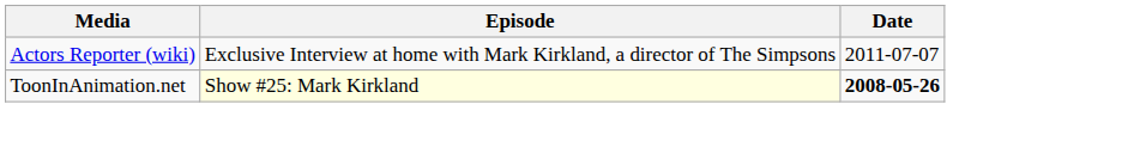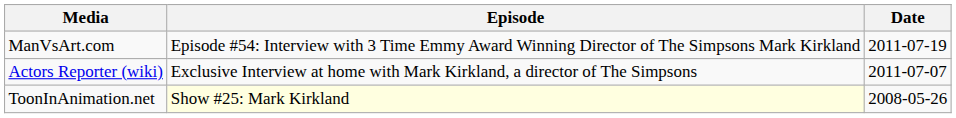 <table class="wikitable sortable">
 <tr>
 <th>Media</th>
 <th>Episode</th>
 <th>Date</th>
+</tr>
+<tr>
+<td> ManVsArt.com</td>
+<td>Episode #54: Interview with 3 Time Emmy Award Winning Director of The Simpsons Mark Kirkland</td>
+<td>2011-07-19</td>
 </tr>
 <tr>
 <td><a href='#'>Actors Reporter (wiki)</a> </td>
 <td>Exclusive Interview at home with Mark Kirkland, a director of The Simpsons</td>
 <td>2011-07-07</td>
 </tr>
 <tr>
 <td> ToonInAnimation.net</td>
 <td style="background: lightyellow;">Show #25: Mark Kirkland</td>
-<td><strong>2008-05-26</strong></td>
+<td>2008-05-26</td>
 </tr>
 </table>
